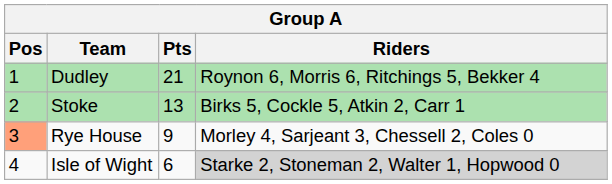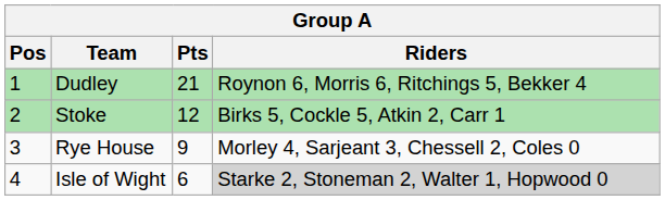 <table class="wikitable">
 <tr>
 <th colspan="4">Group A</th>
 </tr>
 <tr>
 <th width=20>Pos</th>
 <th width=90>Team</th>
 <th width=20>Pts</th>
 <th width=350>Riders</th>
 </tr>
 <tr style="background:#ACE1AF;">
 <td>1</td>
 <td align=left>Dudley</td>
 <td>21</td>
 <td>Roynon 6, Morris 6, Ritchings 5, Bekker 4</td>
 </tr>
 <tr style="background:#ACE1AF;">
 <td>2</td>
 <td align=left>Stoke</td>
-<td>13</td>
+<td>12</td>
 <td>Birks 5, Cockle 5, Atkin 2, Carr 1</td>
 </tr>
 <tr>
-<td style="background: lightsalmon;">3</td>
+<td>3</td>
 <td align=left>Rye House</td>
 <td>9</td>
 <td>Morley 4, Sarjeant 3, Chessell 2, Coles 0</td>
 </tr>
 <tr>
 <td>4</td>
 <td align=left>Isle of Wight</td>
 <td>6</td>
 <td style="background: lightgrey;">Starke 2, Stoneman 2, Walter 1, Hopwood 0</td>
 </tr>
 </table>
